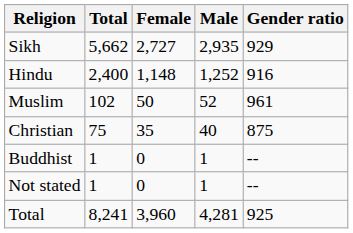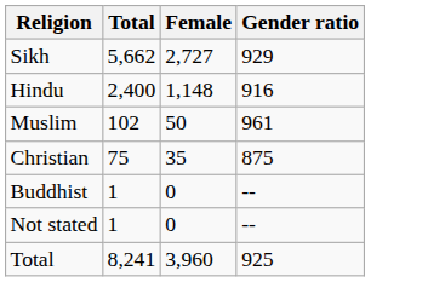 <table class="wikitable sortable">
 <tr>
 <th>Religion</th>
 <th>Total</th>
 <th>Female</th>
-<th>Male</th>
 <th>Gender ratio</th>
 </tr>
 <tr>
 <td>Sikh</td>
 <td>5,662</td>
 <td>2,727</td>
-<td>2,935</td>
 <td>929</td>
 </tr>
 <tr>
 <td>Hindu</td>
 <td>2,400</td>
 <td>1,148</td>
-<td>1,252</td>
 <td>916</td>
 </tr>
 <tr>
 <td>Muslim</td>
 <td>102</td>
 <td>50</td>
-<td>52</td>
 <td>961</td>
 </tr>
 <tr>
 <td>Christian</td>
 <td>75</td>
 <td>35</td>
-<td>40</td>
 <td>875</td>
 </tr>
 <tr>
 <td>Buddhist</td>
 <td>1</td>
 <td>0</td>
-<td>1</td>
 <td>--</td>
 </tr>
 <tr>
 <td>Not stated</td>
 <td>1</td>
 <td>0</td>
-<td>1</td>
 <td>--</td>
 </tr>
 <tr>
 <td>Total</td>
 <td>8,241</td>
 <td>3,960</td>
-<td>4,281</td>
 <td>925</td>
 </tr>
 </table>
